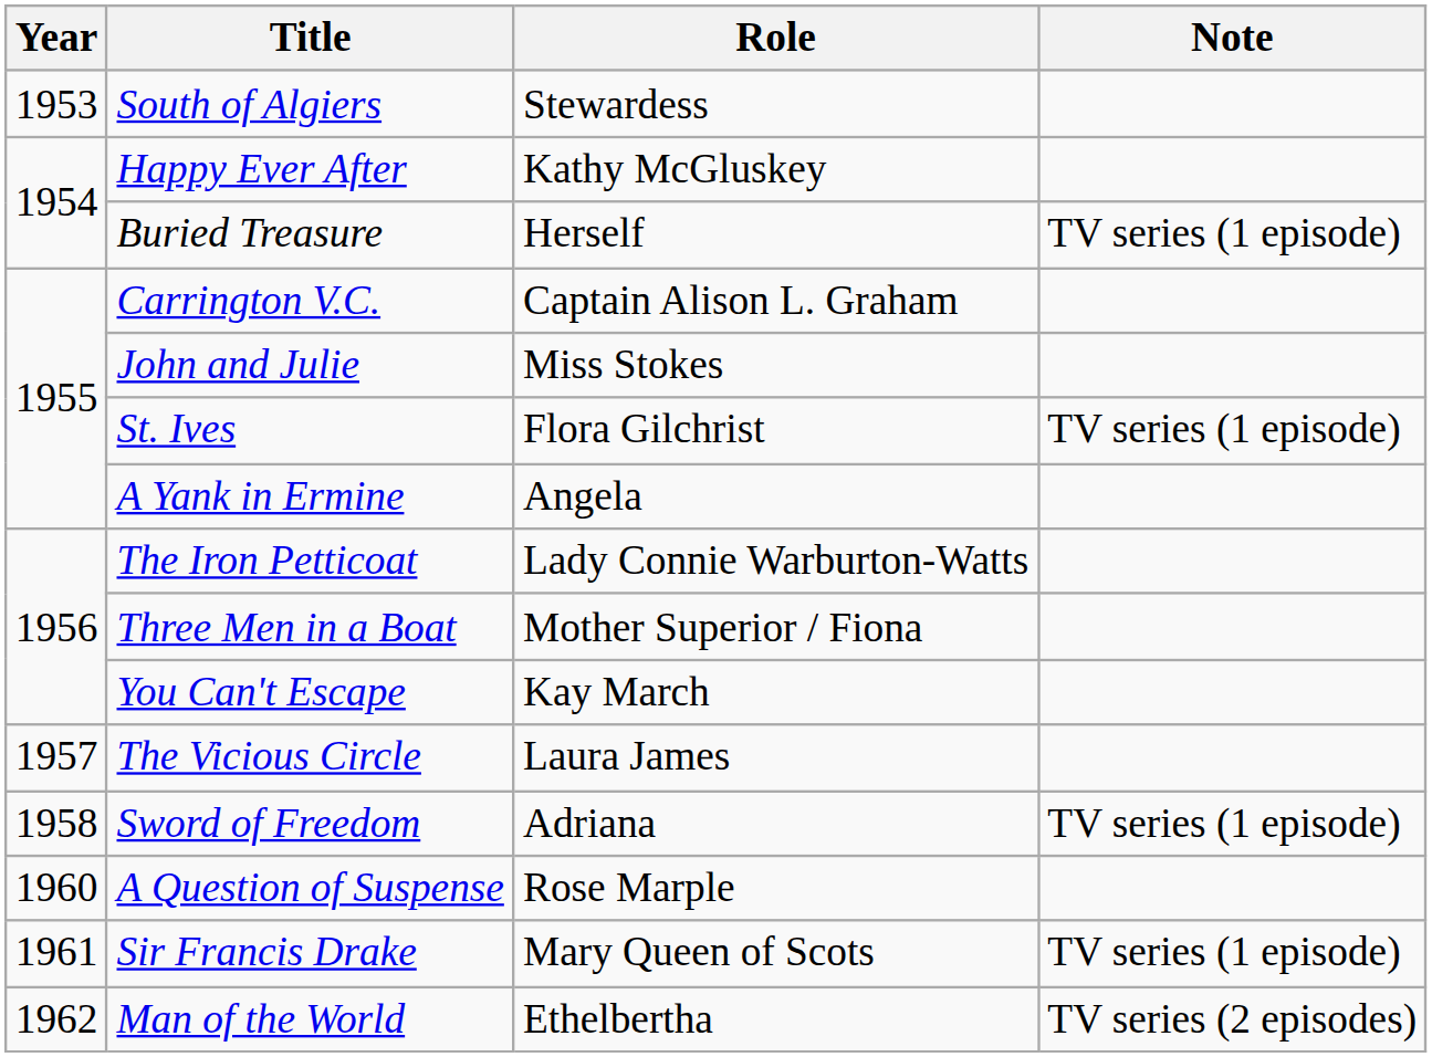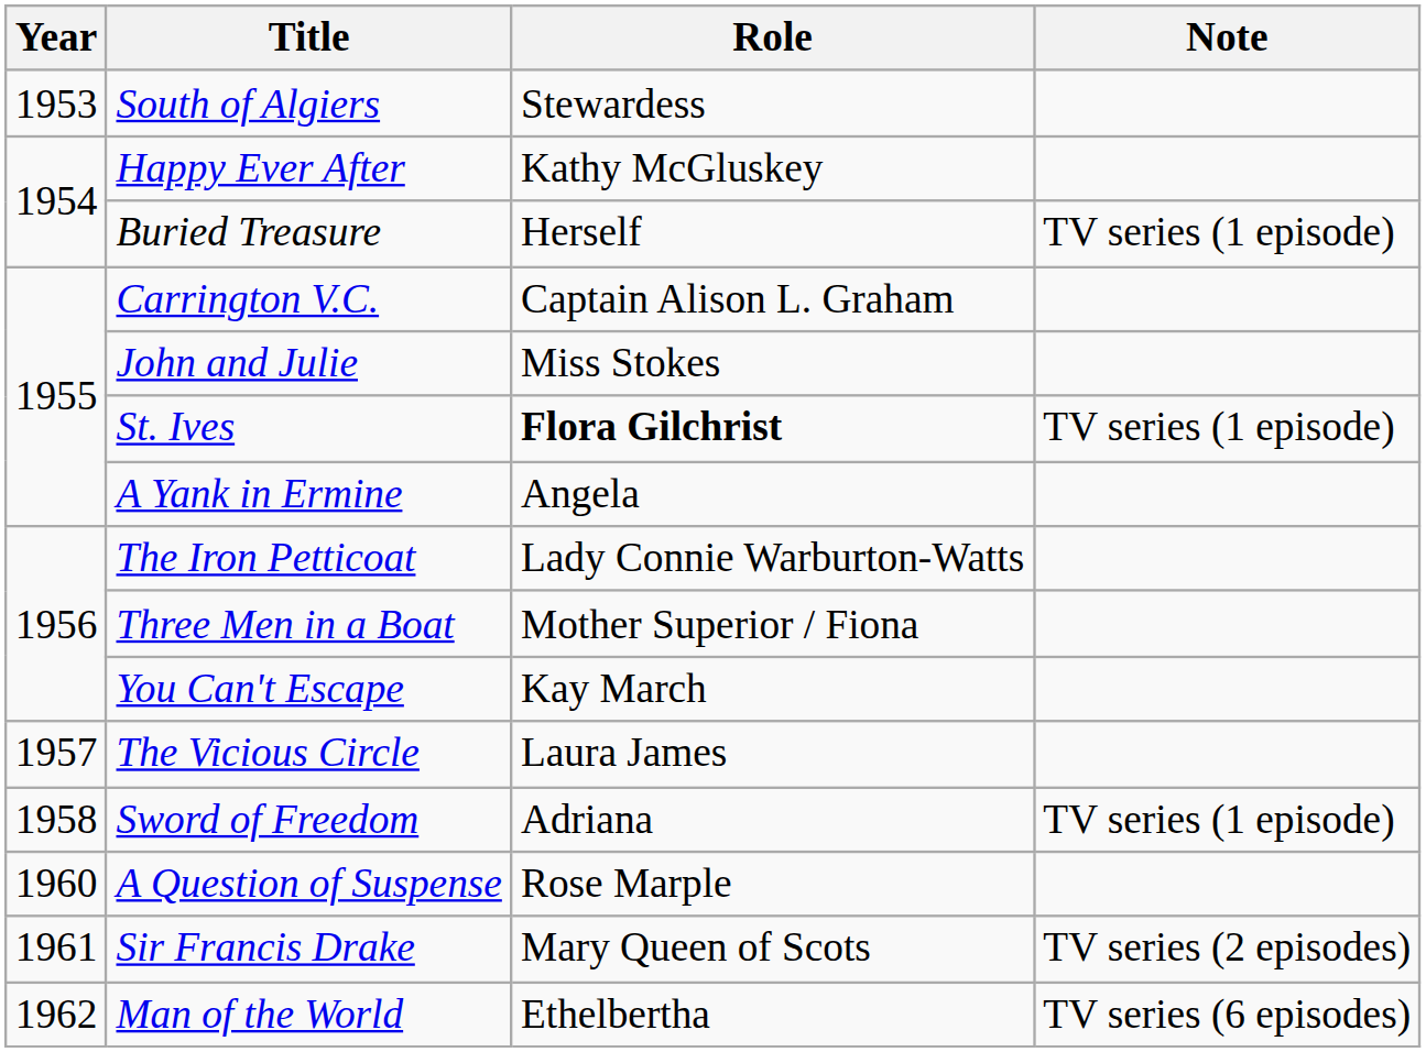 <table class="wikitable sortable plainrowheaders">
 <tr>
 <th scope="col">Year</th>
 <th scope="col">Title</th>
 <th scope="col">Role</th>
 <th scope="col">Note</th>
 </tr>
 <tr>
 <td>1953</td>
 <td><em><a href='#'>South of Algiers</a></em></td>
 <td>Stewardess</td>
 <td></td>
 </tr>
 <tr>
 <td rowspan=2>1954</td>
 <td><em><a href='#'>Happy Ever After</a></em></td>
 <td>Kathy McGluskey</td>
 <td></td>
 </tr>
 <tr>
 <td><em>Buried Treasure</em></td>
 <td>Herself</td>
 <td>TV series (1 episode)</td>
 </tr>
 <tr>
 <td rowspan=4>1955</td>
 <td><em><a href='#'>Carrington V.C.</a></em></td>
 <td>Captain Alison L. Graham</td>
 <td></td>
 </tr>
 <tr>
 <td><em><a href='#'>John and Julie</a></em></td>
 <td>Miss Stokes</td>
 <td></td>
 </tr>
 <tr>
 <td><em><a href='#'>St. Ives</a></em></td>
-<td>Flora Gilchrist</td>
+<td><strong>Flora Gilchrist</strong></td>
 <td>TV series (1 episode)</td>
 </tr>
 <tr>
 <td><em><a href='#'>A Yank in Ermine</a></em></td>
 <td>Angela</td>
 <td></td>
 </tr>
 <tr>
 <td rowspan=3>1956</td>
 <td><em><a href='#'>The Iron Petticoat</a></em></td>
 <td>Lady Connie Warburton-Watts</td>
 <td></td>
 </tr>
 <tr>
 <td><em><a href='#'>Three Men in a Boat</a></em></td>
 <td>Mother Superior / Fiona</td>
 <td></td>
 </tr>
 <tr>
 <td><em><a href='#'>You Can't Escape</a></em></td>
 <td>Kay March</td>
 <td></td>
 </tr>
 <tr>
 <td>1957</td>
 <td><em><a href='#'>The Vicious Circle</a></em></td>
 <td>Laura James</td>
 <td></td>
 </tr>
 <tr>
 <td>1958</td>
 <td><em><a href='#'>Sword of Freedom</a></em></td>
 <td>Adriana</td>
 <td>TV series (1 episode)</td>
 </tr>
 <tr>
 <td>1960</td>
 <td><em><a href='#'>A Question of Suspense</a></em></td>
 <td>Rose Marple</td>
 <td></td>
 </tr>
 <tr>
 <td>1961</td>
 <td><em><a href='#'>Sir Francis Drake</a></em></td>
 <td>Mary Queen of Scots</td>
-<td>TV series (1 episode)</td>
+<td>TV series (2 episodes)</td>
 </tr>
 <tr>
 <td>1962</td>
 <td><em><a href='#'>Man of the World</a></em></td>
 <td>Ethelbertha</td>
-<td>TV series (2 episodes)</td>
+<td>TV series (6 episodes)</td>
 </tr>
 </table>
